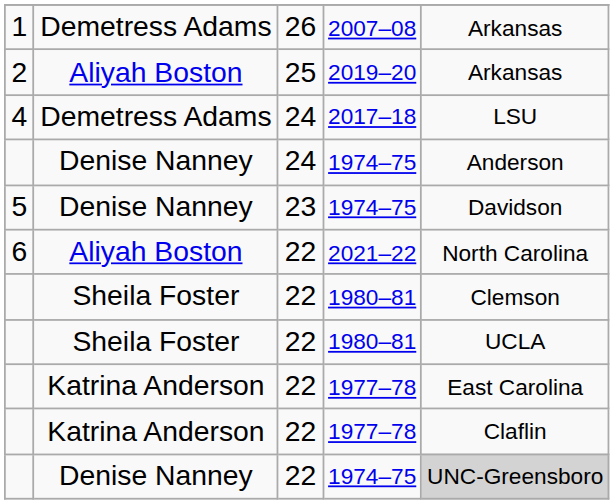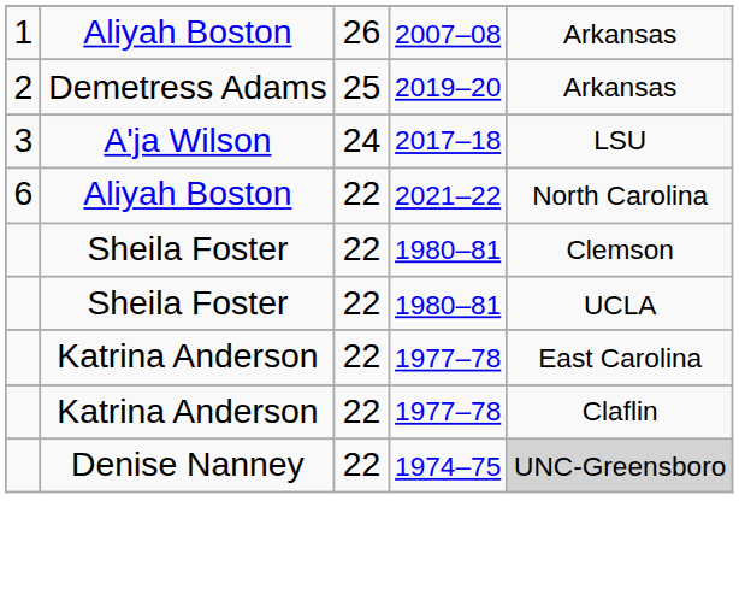 <table class="wikitable sortable" style="text-align: center">
 <tr>
 </tr>
 <tr>
 <td>1</td>
-<td>Demetress Adams</td>
+<td><a href='#'>Aliyah Boston</a></td>
 <td>26</td>
 <td style="font-size:80%;"><a href='#'>2007–08</a></td>
 <td style="font-size:80%;">Arkansas</td>
 </tr>
 <tr>
 <td>2</td>
-<td><a href='#'>Aliyah Boston</a></td>
+<td>Demetress Adams</td>
 <td>25</td>
 <td style="font-size:80%;"><a href='#'>2019–20</a></td>
 <td style="font-size:80%;">Arkansas</td>
 </tr>
 <tr>
-<td>4</td>
-<td>Demetress Adams</td>
+<td>3</td>
+<td><a href='#'>A'ja Wilson</a></td>
 <td>24</td>
 <td style="font-size:80%;"><a href='#'>2017–18</a></td>
 <td style="font-size:80%;">LSU</td>
-</tr>
-<tr>
-<td></td>
-<td>Denise Nanney</td>
-<td>24</td>
-<td style="font-size:80%;"><a href='#'>1974–75</a></td>
-<td style="font-size:80%;">Anderson</td>
-</tr>
-<tr>
-<td>5</td>
-<td>Denise Nanney</td>
-<td>23</td>
-<td style="font-size:80%;"><a href='#'>1974–75</a></td>
-<td style="font-size:80%;">Davidson</td>
 </tr>
 <tr>
 <td>6</td>
 <td><a href='#'>Aliyah Boston</a></td>
 <td>22</td>
 <td style="font-size:80%;"><a href='#'>2021–22</a></td>
 <td style="font-size:80%;">North Carolina</td>
 </tr>
 <tr>
 <td></td>
 <td>Sheila Foster</td>
 <td>22</td>
 <td style="font-size:80%;"><a href='#'>1980–81</a></td>
 <td style="font-size:80%;">Clemson</td>
 </tr>
 <tr>
 <td></td>
 <td>Sheila Foster</td>
 <td>22</td>
 <td style="font-size:80%;"><a href='#'>1980–81</a></td>
 <td style="font-size:80%;">UCLA</td>
 </tr>
 <tr>
 <td></td>
 <td>Katrina Anderson</td>
 <td>22</td>
 <td style="font-size:80%;"><a href='#'>1977–78</a></td>
 <td style="font-size:80%;">East Carolina</td>
 </tr>
 <tr>
 <td></td>
 <td>Katrina Anderson</td>
 <td>22</td>
 <td style="font-size:80%;"><a href='#'>1977–78</a></td>
 <td style="font-size:80%;">Claflin</td>
 </tr>
 <tr>
 <td></td>
 <td>Denise Nanney</td>
 <td>22</td>
 <td style="font-size:80%;"><a href='#'>1974–75</a></td>
 <td style="background: lightgrey; font-size:80%;">UNC-Greensboro</td>
 </tr>
 </table>
